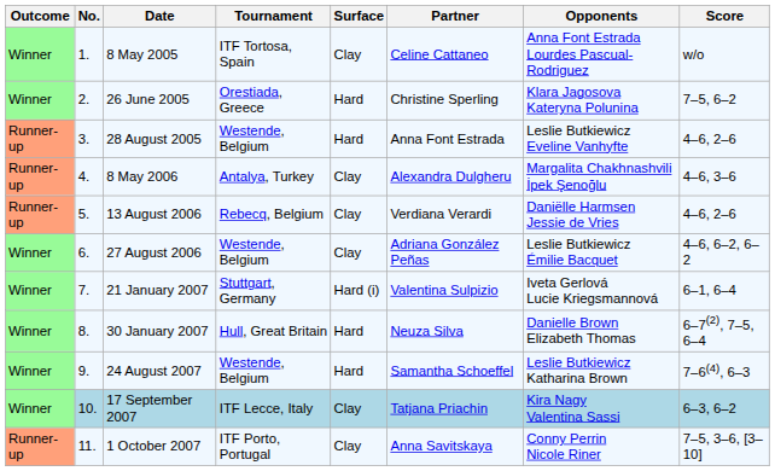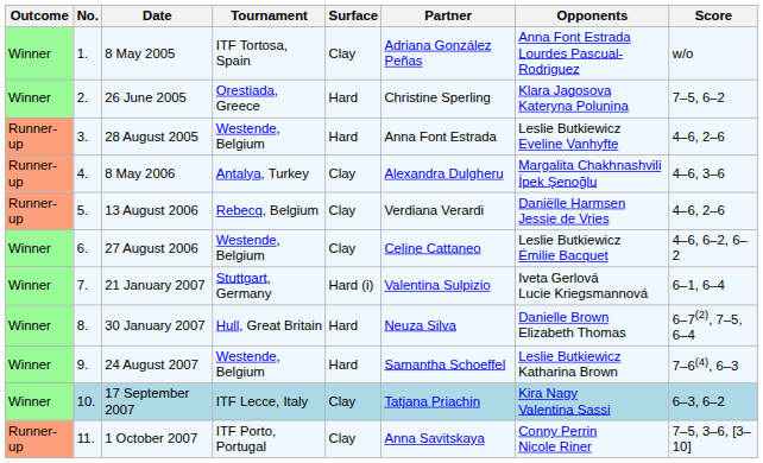 <table class="sortable wikitable" style=font-size:97%>
 <tr>
 <th>Outcome</th>
 <th>No.</th>
 <th>Date</th>
 <th>Tournament</th>
 <th>Surface</th>
 <th>Partner</th>
 <th>Opponents</th>
 <th class="unsortable">Score</th>
 </tr>
 <tr bgcolor="#f0f8ff">
 <td bgcolor="98FB98">Winner</td>
 <td>1.</td>
 <td>8 May 2005</td>
 <td>ITF Tortosa, Spain</td>
 <td>Clay</td>
-<td> <a href='#'>Celine Cattaneo</a></td>
+<td> <a href='#'>Adriana González Peñas</a></td>
 <td> <a href='#'>Anna Font Estrada</a> <br>  <a href='#'>Lourdes Pascual-Rodriguez</a></td>
 <td>w/o</td>
 </tr>
 <tr bgcolor="#f0f8ff">
 <td bgcolor="98FB98">Winner</td>
 <td>2.</td>
 <td>26 June 2005</td>
 <td><a href='#'>Orestiada</a>, Greece</td>
 <td>Hard</td>
 <td> Christine Sperling</td>
 <td> <a href='#'>Klara Jagosova</a> <br>   <a href='#'>Kateryna Polunina</a></td>
 <td>7–5, 6–2</td>
 </tr>
 <tr bgcolor="#f0f8ff">
 <td bgcolor="FFA07A">Runner-up</td>
 <td>3.</td>
 <td>28 August 2005</td>
 <td><a href='#'>Westende</a>, Belgium</td>
 <td>Hard</td>
 <td> Anna Font Estrada</td>
 <td> Leslie Butkiewicz <br>  <a href='#'>Eveline Vanhyfte</a></td>
 <td>4–6, 2–6</td>
 </tr>
 <tr bgcolor="#f0f8ff">
 <td bgcolor="FFA07A">Runner-up</td>
 <td>4.</td>
 <td>8 May 2006</td>
 <td><a href='#'>Antalya</a>, Turkey</td>
 <td>Clay</td>
 <td> <a href='#'>Alexandra Dulgheru</a></td>
 <td> <a href='#'>Margalita Chakhnashvili</a> <br>  <a href='#'>İpek Şenoğlu</a></td>
 <td>4–6, 3–6</td>
 </tr>
 <tr style="background:#f0f8ff;">
 <td bgcolor="FFA07A">Runner-up</td>
 <td>5.</td>
 <td>13 August 2006</td>
 <td><a href='#'>Rebecq</a>, Belgium</td>
 <td>Clay</td>
 <td> Verdiana Verardi</td>
 <td> <a href='#'>Daniëlle Harmsen</a> <br>  <a href='#'>Jessie de Vries</a></td>
 <td>4–6, 2–6</td>
 </tr>
 <tr style="background:#f0f8ff;">
 <td bgcolor="98FB98">Winner</td>
 <td>6.</td>
 <td>27 August 2006</td>
 <td><a href='#'>Westende</a>, Belgium</td>
 <td>Clay</td>
-<td> <a href='#'>Adriana González Peñas</a></td>
+<td> <a href='#'>Celine Cattaneo</a></td>
 <td> Leslie Butkiewicz <br>  <a href='#'>Émilie Bacquet</a></td>
 <td>4–6, 6–2, 6–2</td>
 </tr>
 <tr style="background:#f0f8ff;">
 <td bgcolor="98FB98">Winner</td>
 <td>7.</td>
 <td>21 January 2007</td>
 <td><a href='#'>Stuttgart</a>, Germany</td>
 <td>Hard (i)</td>
 <td> <a href='#'>Valentina Sulpizio</a></td>
 <td> Iveta Gerlová <br>  Lucie Kriegsmannová</td>
 <td>6–1, 6–4</td>
 </tr>
 <tr style="background:#f0f8ff;">
 <td style="background:#98fb98;">Winner</td>
 <td>8.</td>
 <td>30 January 2007</td>
 <td><a href='#'>Hull</a>, Great Britain</td>
 <td>Hard</td>
 <td> <a href='#'>Neuza Silva</a></td>
 <td> <a href='#'>Danielle Brown</a> <br> Elizabeth Thomas</td>
 <td>6–7<sup>(2)</sup>, 7–5, 6–4</td>
 </tr>
 <tr style="background:#f0f8ff;">
 <td bgcolor="98FB98">Winner</td>
 <td>9.</td>
 <td>24 August 2007</td>
 <td><a href='#'>Westende</a>, Belgium</td>
 <td>Hard</td>
 <td> <a href='#'>Samantha Schoeffel</a></td>
 <td> <a href='#'>Leslie Butkiewicz</a> <br>  Katharina Brown</td>
 <td>7–6<sup>(4)</sup>, 6–3</td>
 </tr>
 <tr style="background:lightblue;">
 <td bgcolor="98FB98">Winner</td>
 <td>10.</td>
 <td>17 September 2007</td>
 <td>ITF Lecce, Italy</td>
 <td>Clay</td>
 <td> <a href='#'>Tatjana Priachin</a></td>
 <td> <a href='#'>Kira Nagy</a> <br>  <a href='#'>Valentina Sassi</a></td>
 <td>6–3, 6–2</td>
 </tr>
 <tr style="background:#f0f8ff;">
 <td bgcolor="FFA07A">Runner-up</td>
 <td>11.</td>
 <td>1 October 2007</td>
 <td>ITF Porto, Portugal</td>
 <td>Clay</td>
 <td> <a href='#'>Anna Savitskaya</a></td>
 <td> <a href='#'>Conny Perrin</a> <br>  <a href='#'>Nicole Riner</a></td>
 <td>7–5, 3–6, [3–10]</td>
 </tr>
 </table>
